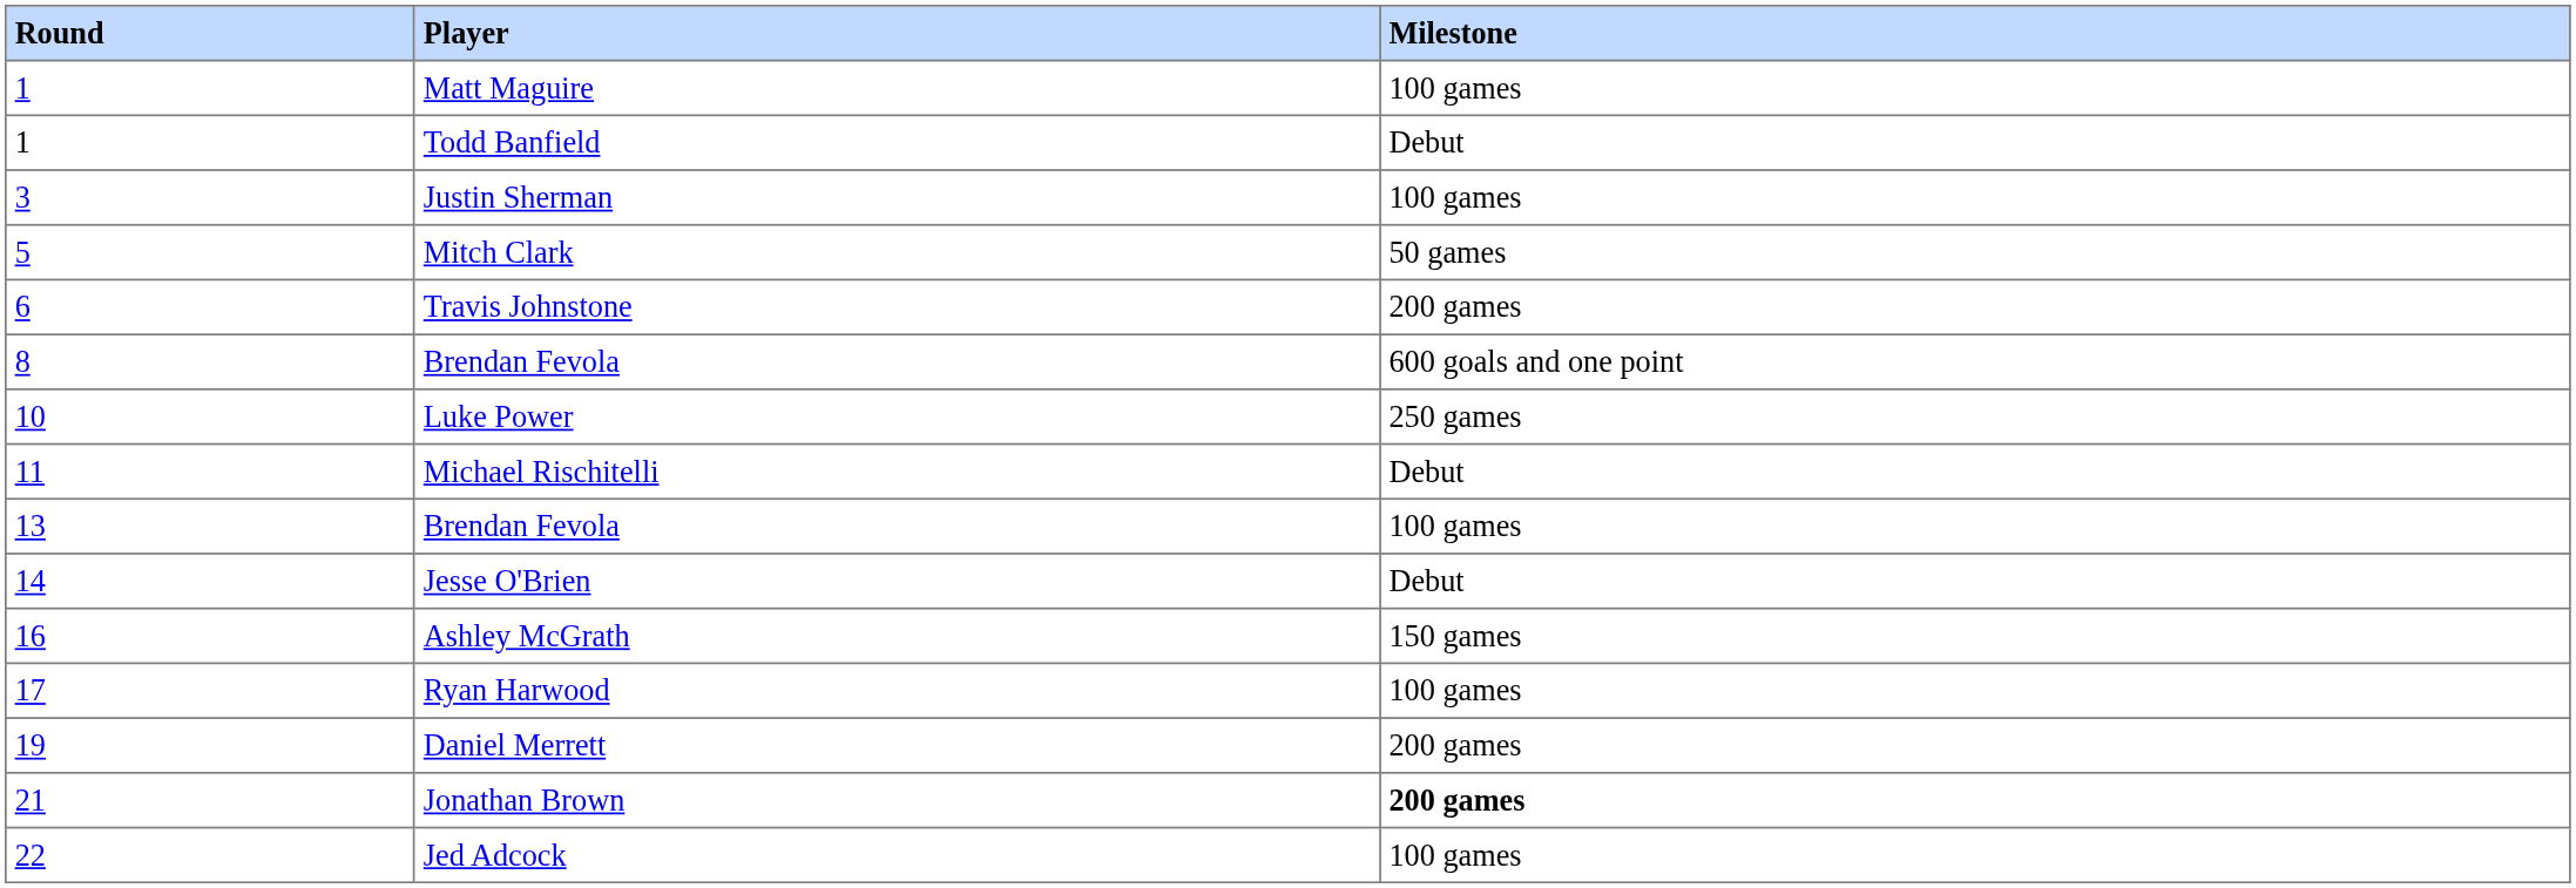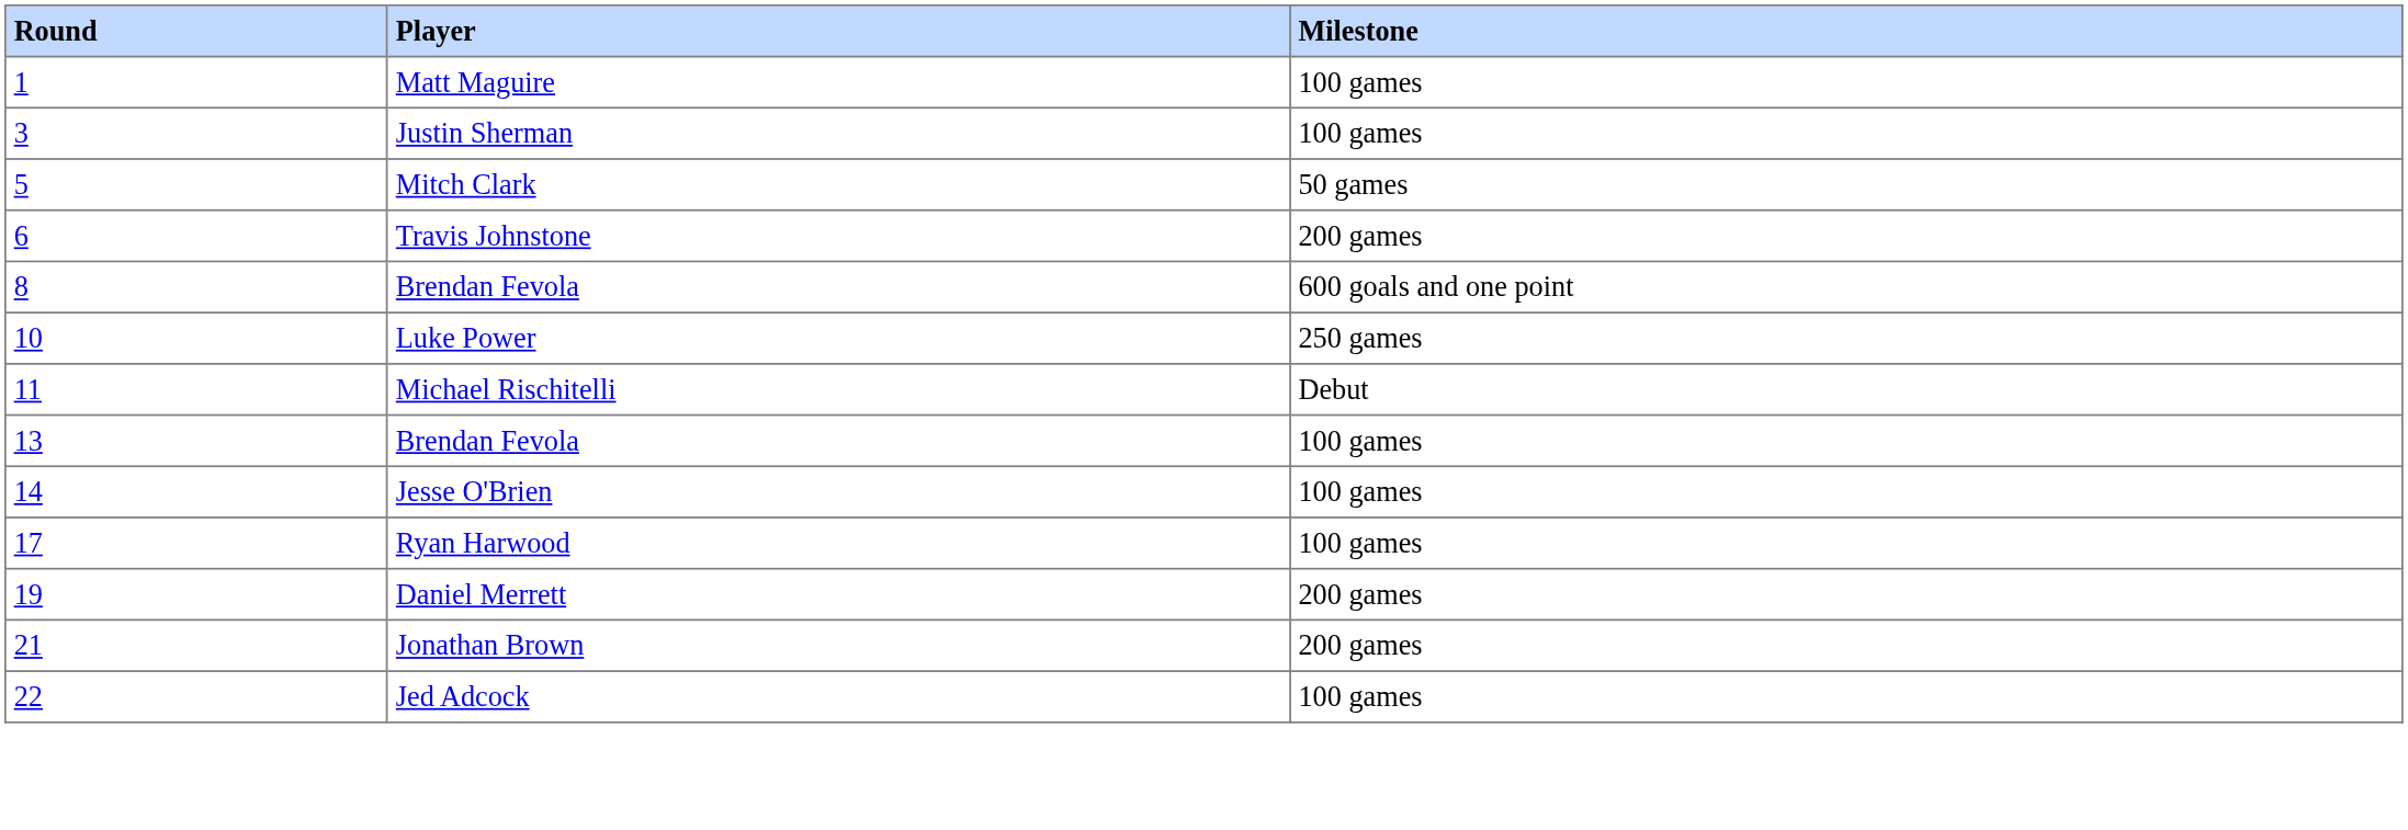 <table border="1" cellpadding="4" cellspacing="0"  style="text-align:left; font-size:95%; border-collapse:collapse; width:100%;">
 <tr style="background:#C1D8FF;">
 <th>Round</th>
 <th>Player</th>
 <th>Milestone</th>
 </tr>
 <tr>
 <td><a href='#'>1</a></td>
 <td><a href='#'>Matt Maguire</a></td>
 <td>100 games</td>
-</tr>
-<tr>
-<td>1</td>
-<td><a href='#'>Todd Banfield</a></td>
-<td>Debut</td>
 </tr>
 <tr>
 <td><a href='#'>3</a></td>
 <td><a href='#'>Justin Sherman</a></td>
 <td>100 games</td>
 </tr>
 <tr>
 <td><a href='#'>5</a></td>
 <td><a href='#'>Mitch Clark</a></td>
 <td>50 games</td>
 </tr>
 <tr>
 <td><a href='#'>6</a></td>
 <td><a href='#'>Travis Johnstone</a></td>
 <td>200 games</td>
 </tr>
 <tr>
 <td><a href='#'>8</a></td>
 <td><a href='#'>Brendan Fevola</a></td>
 <td>600 goals and one point</td>
 </tr>
 <tr>
 <td><a href='#'>10</a></td>
 <td><a href='#'>Luke Power</a></td>
 <td>250 games</td>
 </tr>
 <tr>
 <td><a href='#'>11</a></td>
 <td><a href='#'>Michael Rischitelli</a></td>
 <td>Debut</td>
 </tr>
 <tr>
 <td><a href='#'>13</a></td>
 <td><a href='#'>Brendan Fevola</a></td>
 <td>100 games</td>
 </tr>
 <tr>
 <td><a href='#'>14</a></td>
 <td><a href='#'>Jesse O'Brien</a></td>
-<td>Debut</td>
-</tr>
-<tr>
-<td><a href='#'>16</a></td>
-<td><a href='#'>Ashley McGrath</a></td>
-<td>150 games</td>
+<td>100 games</td>
 </tr>
 <tr>
 <td><a href='#'>17</a></td>
 <td><a href='#'>Ryan Harwood</a></td>
 <td>100 games</td>
 </tr>
 <tr>
 <td><a href='#'>19</a></td>
 <td><a href='#'>Daniel Merrett</a></td>
 <td>200 games</td>
 </tr>
 <tr>
 <td><a href='#'>21</a></td>
 <td><a href='#'>Jonathan Brown</a></td>
-<td><strong>200 games</strong></td>
+<td>200 games</td>
 </tr>
 <tr>
 <td><a href='#'>22</a></td>
 <td><a href='#'>Jed Adcock</a></td>
 <td>100 games</td>
 </tr>
 </table>
